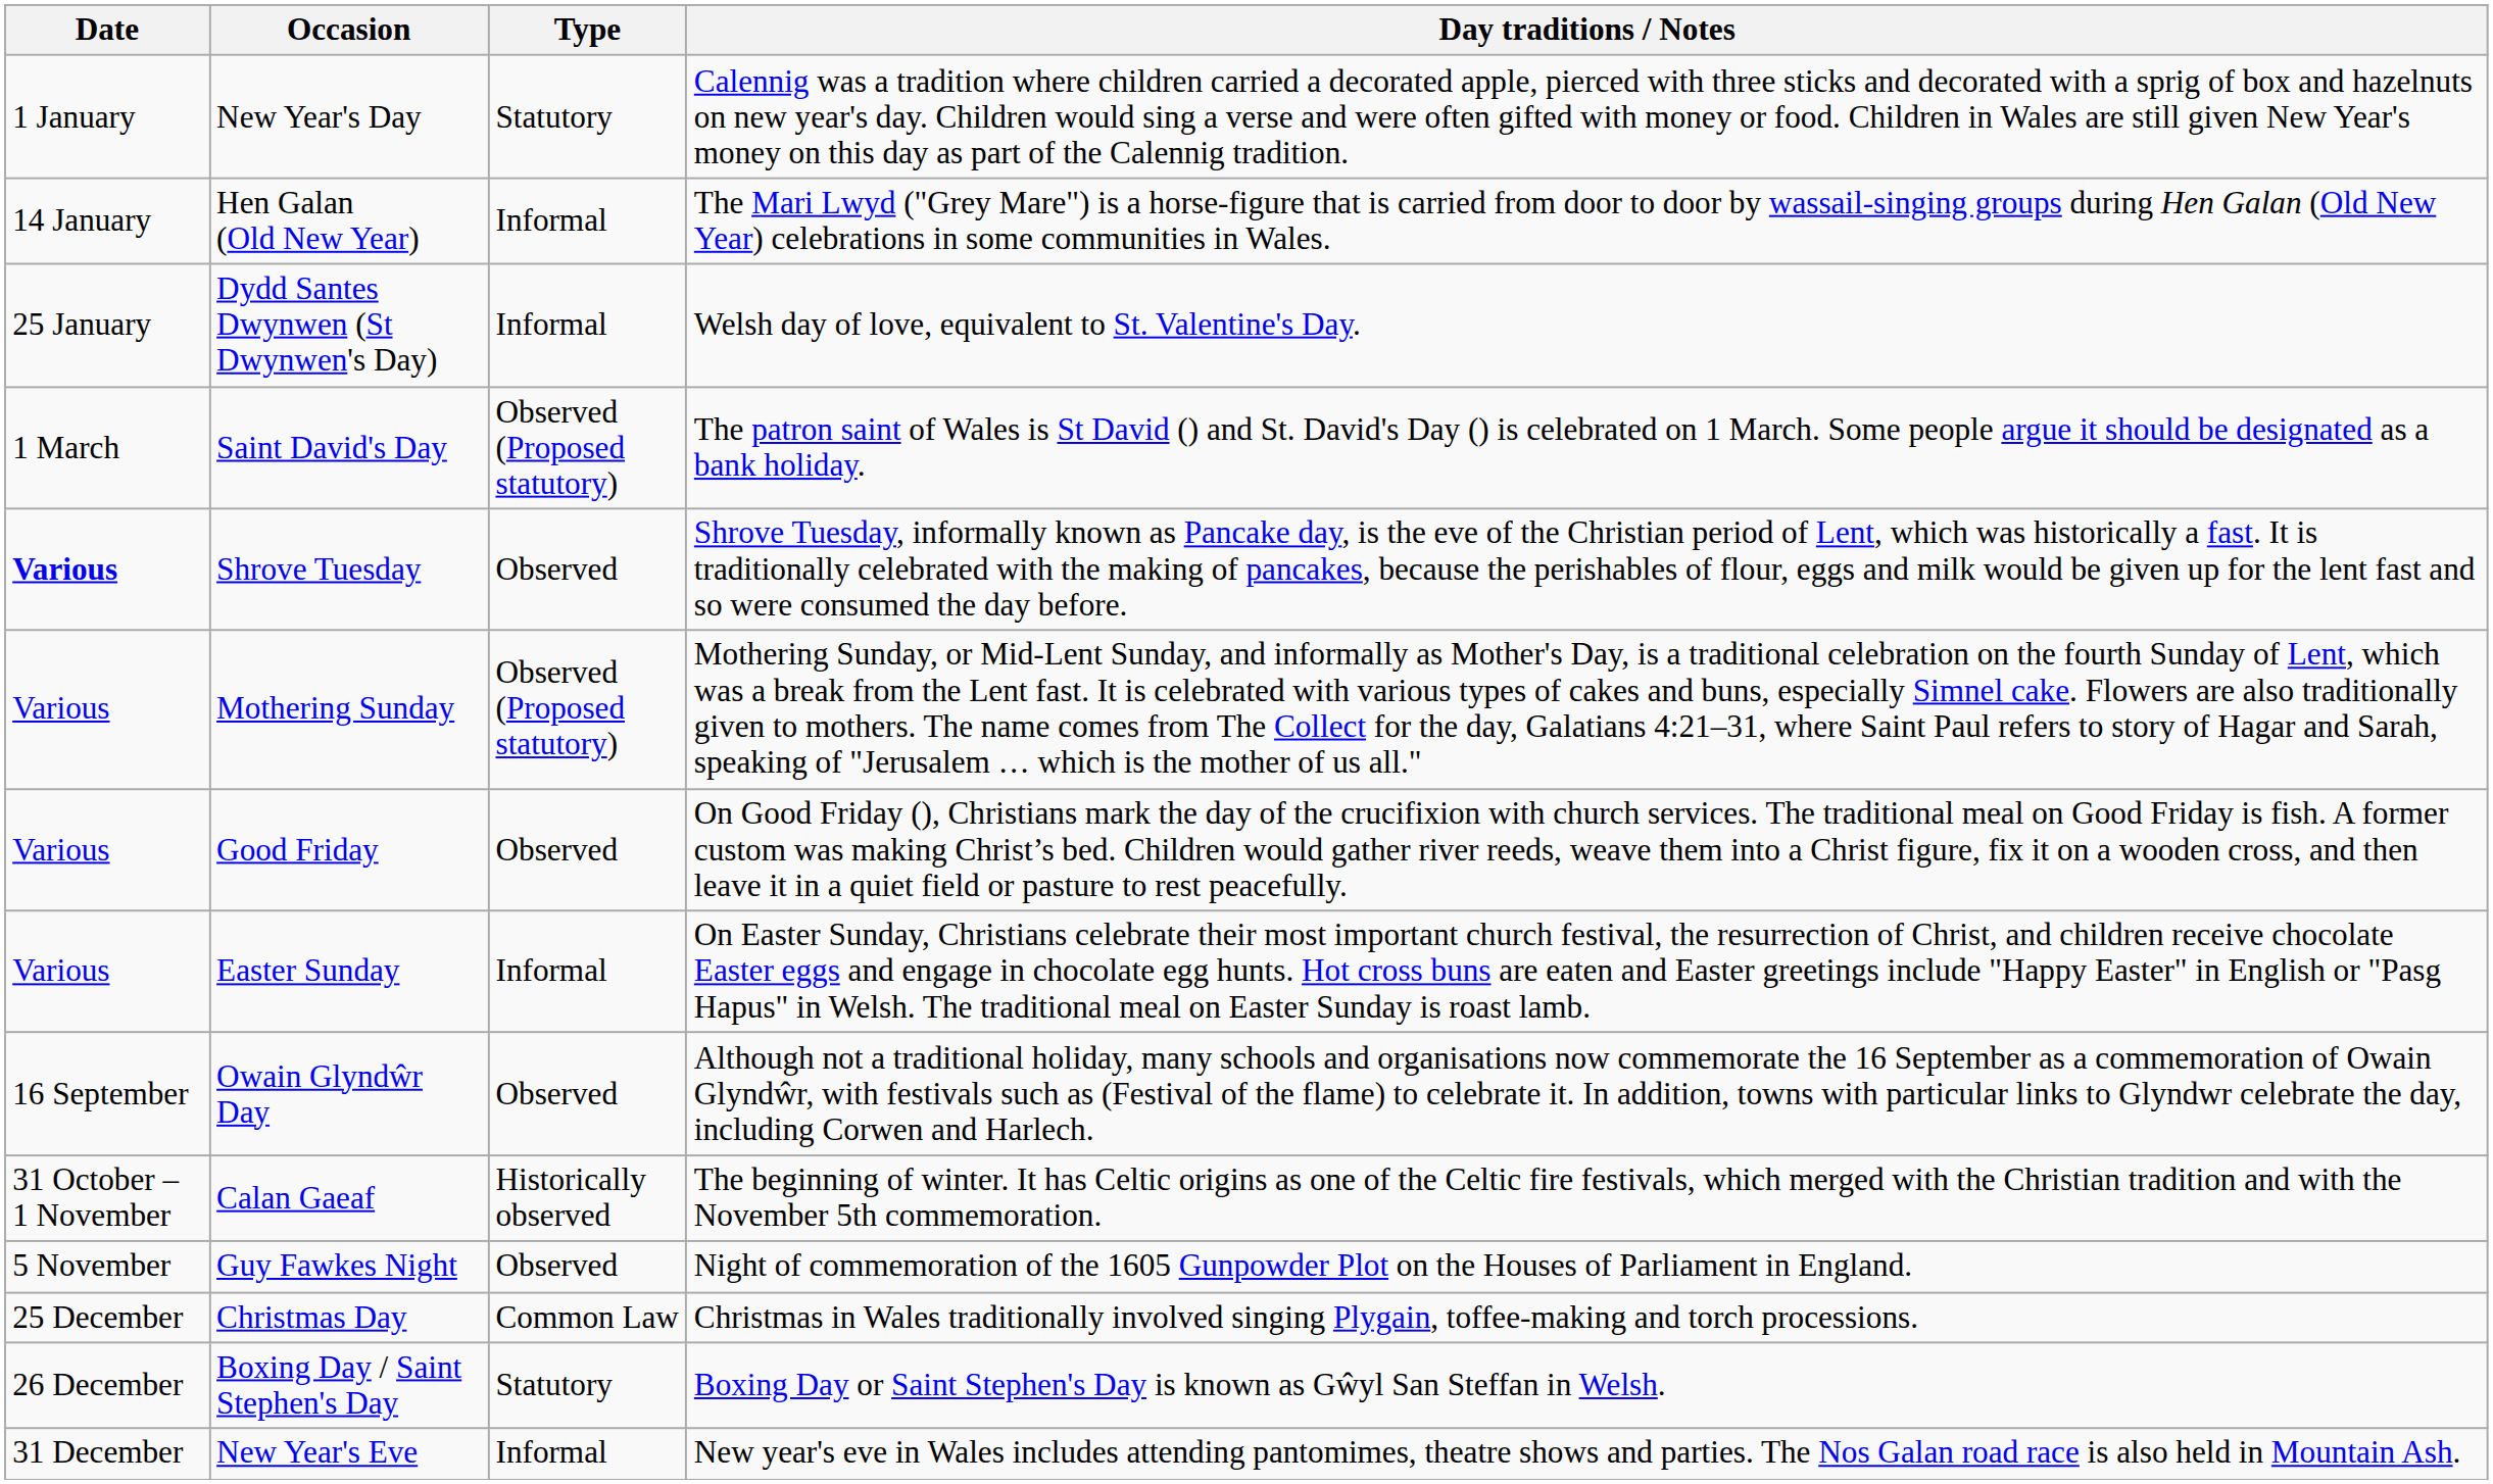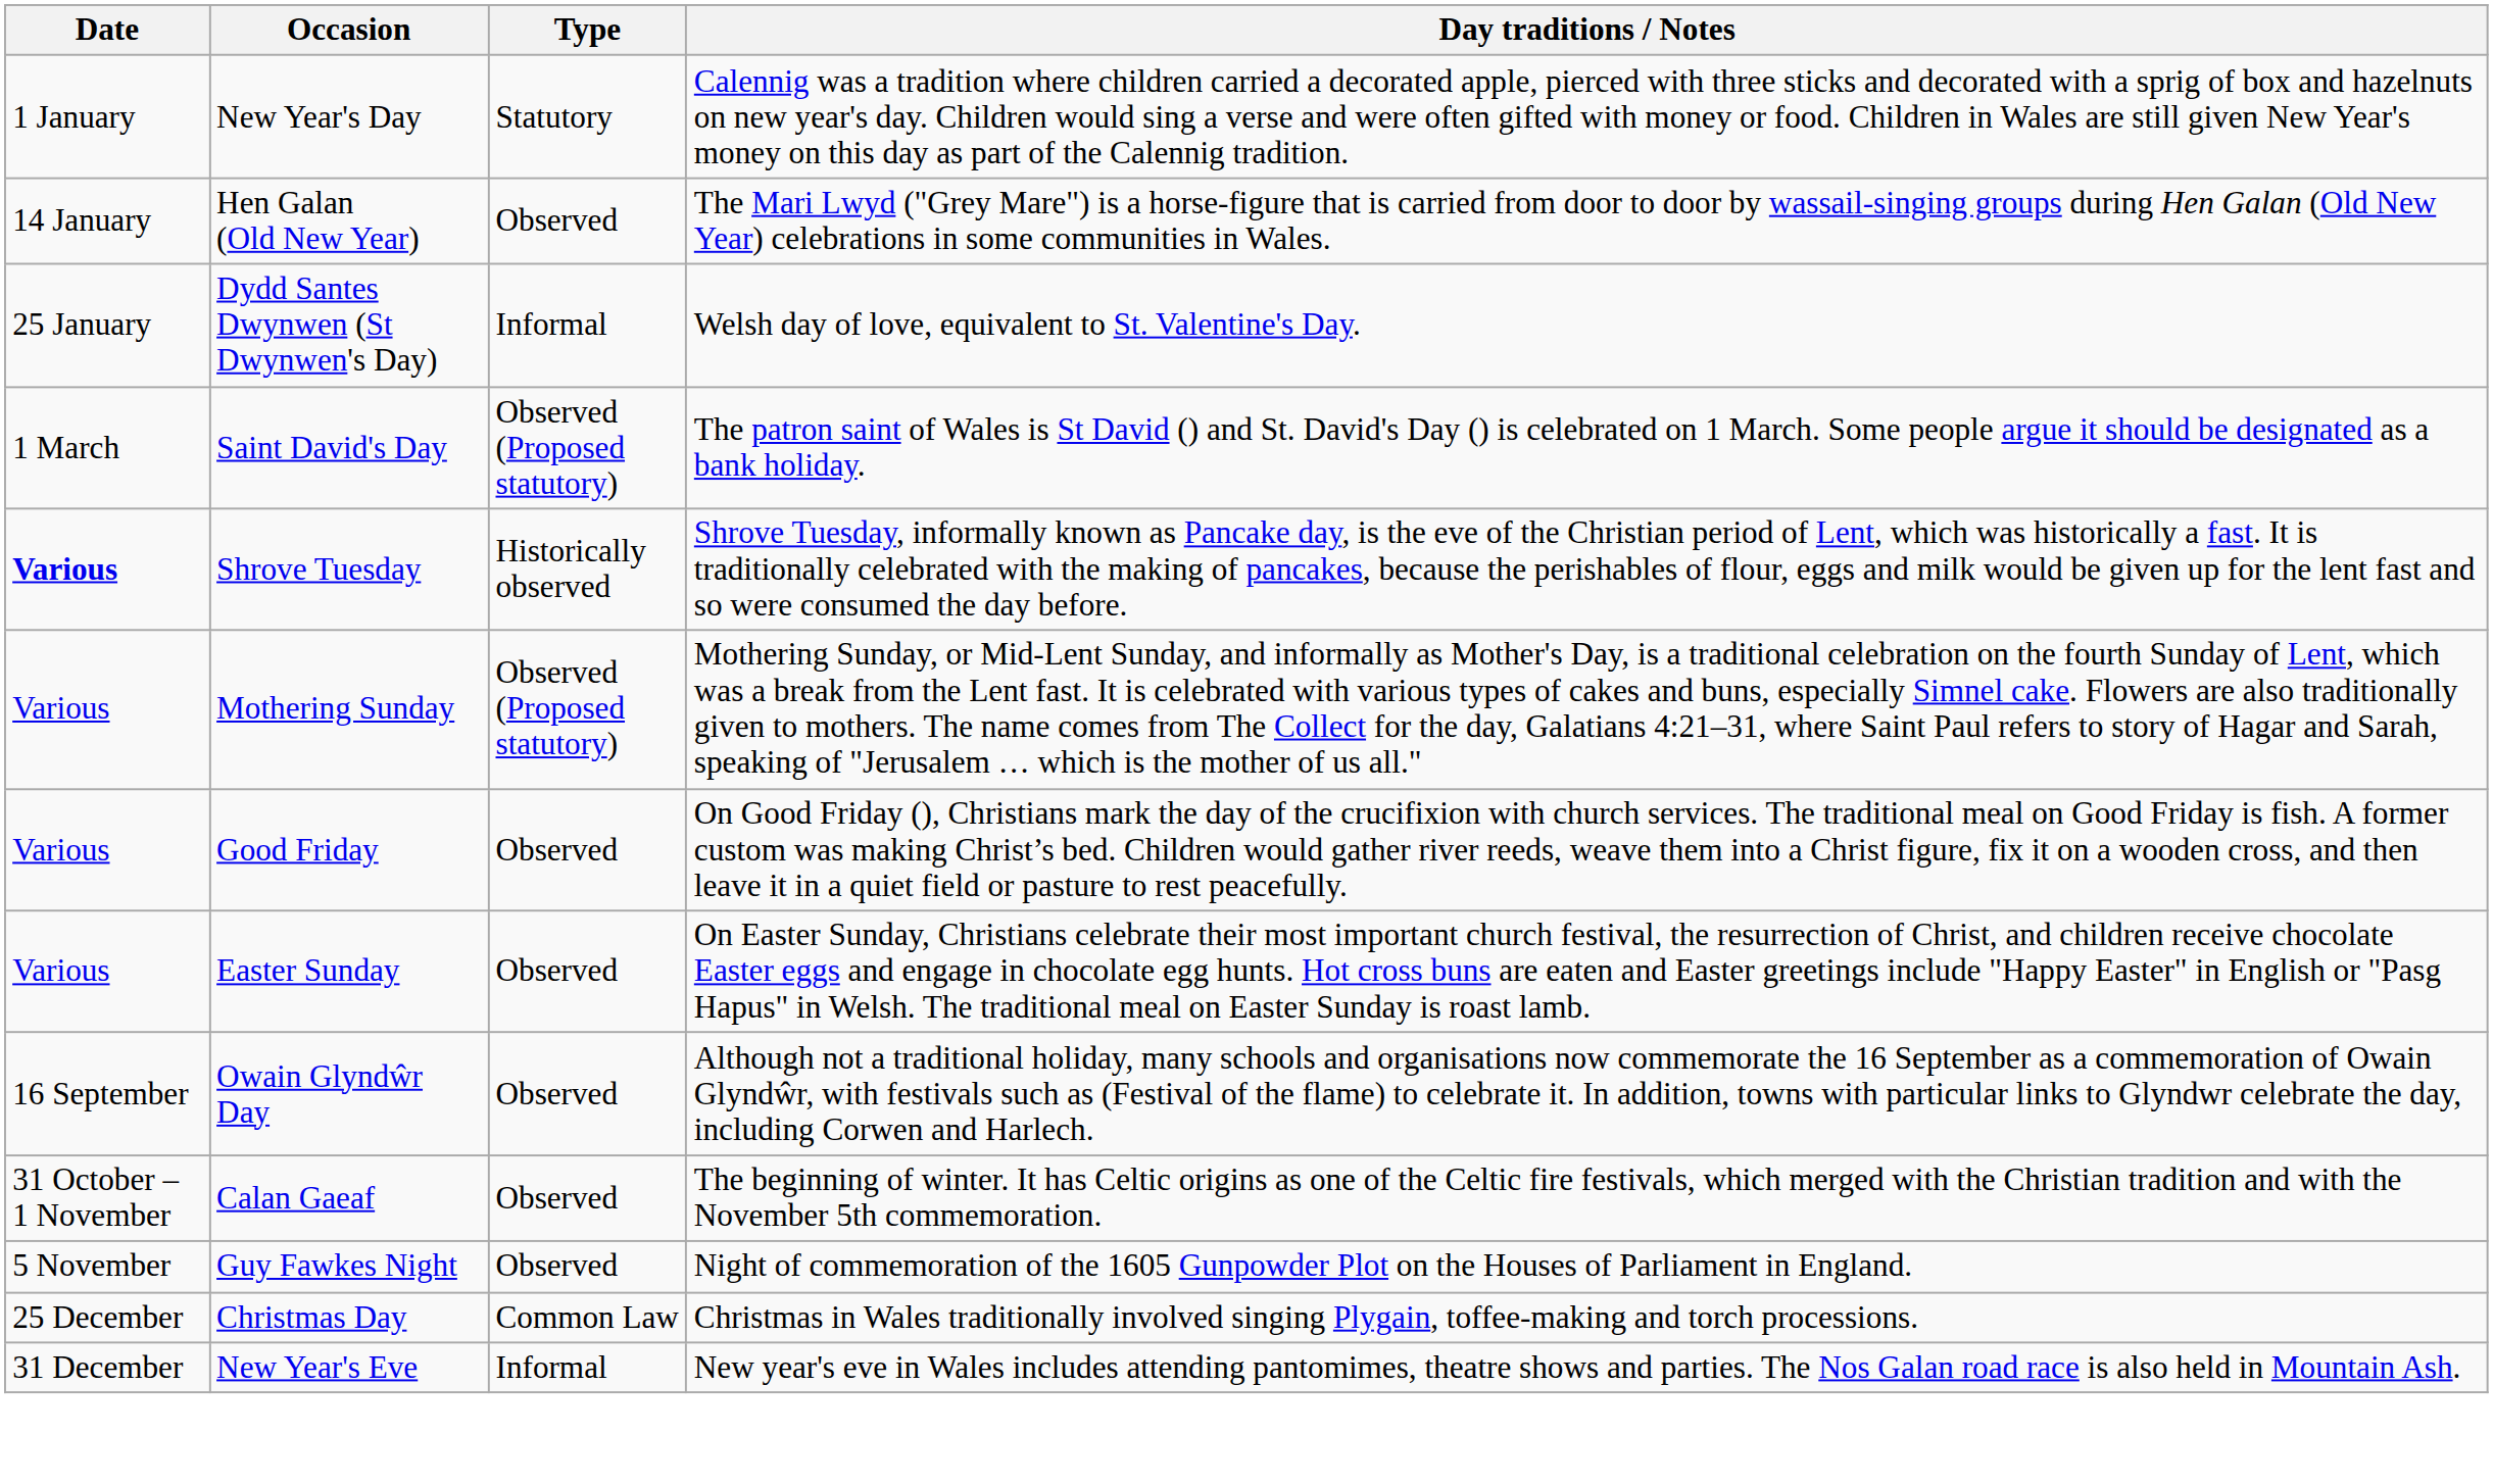 <table class="wikitable">
 <tr>
 <th>Date</th>
 <th>Occasion</th>
 <th>Type</th>
 <th>Day traditions / Notes</th>
 </tr>
 <tr>
 <td>1 January</td>
 <td>New Year's Day</td>
 <td>Statutory</td>
 <td><a href='#'>Calennig</a> was a tradition where children carried a decorated apple, pierced with three sticks and decorated with a sprig of box and hazelnuts on new year's day. Children would sing a verse and were often gifted with money or food.  Children in Wales are still given New Year's money on this day as part of the Calennig tradition.</td>
 </tr>
 <tr>
 <td>14 January</td>
 <td>Hen Galan<br>(<a href='#'>Old New Year</a>)</td>
-<td>Informal</td>
+<td>Observed</td>
 <td>The <a href='#'>Mari Lwyd</a> ("Grey Mare") is a horse-figure that is carried from door to door by <a href='#'>wassail-singing groups</a> during <em>Hen Galan</em> (<a href='#'>Old New Year</a>) celebrations in some communities in Wales.</td>
 </tr>
 <tr>
 <td>25 January</td>
 <td><a href='#'>Dydd Santes Dwynwen</a> (<a href='#'>St Dwynwen</a>'s Day)</td>
 <td>Informal</td>
 <td>Welsh day of love, equivalent to <a href='#'>St. Valentine's Day</a>.</td>
 </tr>
 <tr>
 <td>1 March</td>
 <td><a href='#'>Saint David's Day</a></td>
 <td>Observed<br>(<a href='#'>Proposed statutory</a>)</td>
 <td>The <a href='#'>patron saint</a> of Wales is <a href='#'>St David</a> () and St. David's Day (<em></em>) is celebrated on 1 March. Some people <a href='#'>argue it should be designated</a> as a <a href='#'>bank holiday</a>.</td>
 </tr>
 <tr>
 <td><strong><a href='#'>Various</a></strong></td>
 <td><a href='#'>Shrove Tuesday</a></td>
-<td>Observed</td>
+<td>Historically observed</td>
 <td><a href='#'>Shrove Tuesday</a>, informally known as <a href='#'>Pancake day</a>, is the eve of the Christian period of <a href='#'>Lent</a>, which was historically a <a href='#'>fast</a>. It is traditionally celebrated with the making of <a href='#'>pancakes</a>, because the perishables of flour, eggs and milk would be given up for the lent fast and so were consumed the day before.</td>
 </tr>
 <tr>
 <td><a href='#'>Various</a></td>
 <td><a href='#'>Mothering Sunday</a></td>
 <td>Observed<br>(<a href='#'>Proposed statutory</a>)</td>
 <td>Mothering Sunday, or Mid-Lent Sunday, and informally as Mother's Day, is a traditional celebration on the fourth Sunday of <a href='#'>Lent</a>, which was a break from the Lent fast. It is celebrated with various types of cakes and buns, especially <a href='#'>Simnel cake</a>. Flowers are also traditionally given to mothers. The name comes from The <a href='#'>Collect</a> for the day, Galatians 4:21–31, where Saint Paul refers to story of Hagar and Sarah, speaking of "Jerusalem … which is the mother of us all."</td>
 </tr>
 <tr>
 <td><a href='#'>Various</a></td>
 <td><a href='#'>Good Friday</a></td>
 <td>Observed</td>
 <td>On Good Friday (), Christians mark the day of the crucifixion with church services. The traditional meal on Good Friday is fish. A former custom was making Christ’s bed. Children would gather river reeds, weave them into a Christ figure, fix it on a wooden cross, and then leave it in a quiet field or pasture to rest peacefully.</td>
 </tr>
 <tr>
 <td><a href='#'>Various</a></td>
 <td><a href='#'>Easter Sunday</a></td>
-<td>Informal</td>
+<td>Observed</td>
 <td>On Easter Sunday, Christians celebrate their most important church festival, the resurrection of Christ, and children receive chocolate <a href='#'>Easter eggs</a> and engage in chocolate egg hunts. <a href='#'>Hot cross buns</a> are eaten and Easter greetings include "Happy Easter" in English or "Pasg Hapus" in Welsh. The traditional meal on Easter Sunday is roast lamb.</td>
 </tr>
 <tr>
 <td>16 September</td>
 <td><a href='#'>Owain Glyndŵr Day</a></td>
 <td>Observed</td>
 <td>Although not a traditional holiday, many schools and organisations now commemorate the 16 September as a commemoration of Owain Glyndŵr, with festivals such as  (Festival of the flame) to celebrate it. In addition, towns with particular links to Glyndwr celebrate the day, including Corwen and Harlech.</td>
 </tr>
 <tr>
 <td>31 October – 1 November</td>
 <td><a href='#'>Calan Gaeaf</a></td>
-<td>Historically observed</td>
+<td>Observed</td>
 <td>The beginning of winter. It has Celtic origins as one of the Celtic fire festivals, which merged with the Christian tradition and with the November 5th commemoration.</td>
 </tr>
 <tr>
 <td>5 November</td>
 <td><a href='#'>Guy Fawkes Night</a></td>
 <td>Observed</td>
 <td>Night of commemoration of the 1605 <a href='#'>Gunpowder Plot</a> on the Houses of Parliament in England.</td>
 </tr>
 <tr>
 <td>25 December</td>
 <td><a href='#'>Christmas Day</a></td>
 <td>Common Law</td>
 <td>Christmas in Wales traditionally involved singing <a href='#'>Plygain</a>, toffee-making and torch processions.</td>
 </tr>
 <tr>
-<td>26 December</td>
-<td><a href='#'>Boxing Day</a> / <a href='#'>Saint Stephen's Day</a></td>
-<td>Statutory</td>
-<td><a href='#'>Boxing Day</a> or <a href='#'>Saint Stephen's Day</a> is known as Gŵyl San Steffan in <a href='#'>Welsh</a>.</td>
-</tr>
-<tr>
 <td>31 December</td>
 <td><a href='#'>New Year's Eve</a></td>
 <td>Informal</td>
 <td>New year's eve in Wales includes attending pantomimes, theatre shows and parties. The <a href='#'>Nos Galan road race</a> is also held in <a href='#'>Mountain Ash</a>.</td>
 </tr>
 </table>
